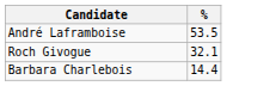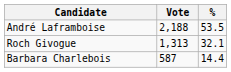 <table class="wikitable">
 <tr>
 <th bgcolor="#DDDDFF" width="200px">Candidate</th>
+<th bgcolor="#DDDDFF" width="50px">Vote</th>
 <th bgcolor="#DDDDFF" width="30px">%</th>
 </tr>
 <tr>
 <td>André Laframboise</td>
+<td>2,188</td>
 <td>53.5</td>
 </tr>
 <tr>
 <td>Roch Givogue</td>
+<td>1,313</td>
 <td>32.1</td>
 </tr>
 <tr>
 <td>Barbara Charlebois</td>
+<td>587</td>
 <td>14.4</td>
 </tr>
 </table>
